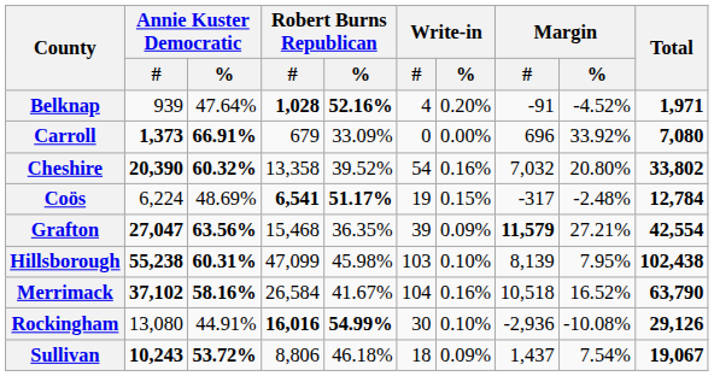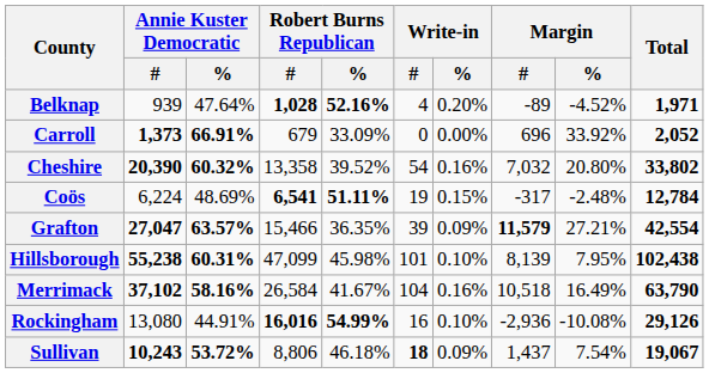 <table class="wikitable sortable"  style="text-align:right">
 <tr>
 <th rowspan="2">County</th>
 <th colspan="2"><a href='#'>Annie Kuster</a><br><a href='#'>Democratic</a></th>
 <th colspan="2">Robert Burns<br><a href='#'>Republican</a></th>
 <th colspan="2">Write-in</th>
 <th colspan="2">Margin</th>
 <th rowspan="2">Total</th>
 </tr>
 <tr>
 <th data-sort-type="number" style="text-align:center;">#</th>
 <th data-sort-type="number" style="text-align:center;">%</th>
 <th data-sort-type="number" style="text-align:center;">#</th>
 <th data-sort-type="number" style="text-align:center;">%</th>
 <th data-sort-type="number" style="text-align:center;">#</th>
 <th data-sort-type="number" style="text-align:center;">%</th>
 <th data-sort-type="number" style="text-align:center;">#</th>
 <th data-sort-type="number" style="text-align:center;">%</th>
 </tr>
 <tr>
 <th><a href='#'>Belknap</a></th>
 <td>939</td>
 <td>47.64%</td>
 <td><strong>1,028</strong></td>
 <td><strong>52.16%</strong></td>
 <td>4</td>
 <td>0.20%</td>
-<td>-91</td>
+<td>-89</td>
 <td>-4.52%</td>
 <td><strong>1,971</strong></td>
 </tr>
 <tr>
 <th><a href='#'>Carroll</a></th>
 <td><strong>1,373</strong></td>
 <td><strong>66.91%</strong></td>
 <td>679</td>
 <td>33.09%</td>
 <td>0</td>
 <td>0.00%</td>
 <td>696</td>
 <td>33.92%</td>
-<td><strong>7,080</strong></td>
+<td><strong>2,052</strong></td>
 </tr>
 <tr>
 <th><a href='#'>Cheshire</a></th>
 <td><strong>20,390</strong></td>
 <td><strong>60.32%</strong></td>
 <td>13,358</td>
 <td>39.52%</td>
 <td>54</td>
 <td>0.16%</td>
 <td>7,032</td>
 <td>20.80%</td>
 <td><strong>33,802</strong></td>
 </tr>
 <tr>
 <th><a href='#'>Coös</a></th>
 <td>6,224</td>
 <td>48.69%</td>
 <td><strong>6,541</strong></td>
-<td><strong>51.17%</strong></td>
+<td><strong>51.11%</strong></td>
 <td>19</td>
 <td>0.15%</td>
 <td>-317</td>
 <td>-2.48%</td>
 <td><strong>12,784</strong></td>
 </tr>
 <tr>
 <th><a href='#'>Grafton</a></th>
 <td><strong>27,047</strong></td>
-<td><strong>63.56%</strong></td>
-<td>15,468</td>
+<td><strong>63.57%</strong></td>
+<td>15,466</td>
 <td>36.35%</td>
 <td>39</td>
 <td>0.09%</td>
 <td><strong>11,579</strong></td>
 <td>27.21%</td>
 <td><strong>42,554</strong></td>
 </tr>
 <tr>
 <th><a href='#'>Hillsborough</a></th>
 <td><strong>55,238</strong></td>
 <td><strong>60.31%</strong></td>
 <td>47,099</td>
 <td>45.98%</td>
-<td>103</td>
+<td>101</td>
 <td>0.10%</td>
 <td>8,139</td>
 <td>7.95%</td>
 <td><strong>102,438</strong></td>
 </tr>
 <tr>
 <th><a href='#'>Merrimack</a></th>
 <td><strong>37,102</strong></td>
 <td><strong>58.16%</strong></td>
 <td>26,584</td>
 <td>41.67%</td>
 <td>104</td>
 <td>0.16%</td>
 <td>10,518</td>
-<td>16.52%</td>
+<td>16.49%</td>
 <td><strong>63,790</strong></td>
 </tr>
 <tr>
 <th><a href='#'>Rockingham</a></th>
 <td>13,080</td>
 <td>44.91%</td>
 <td><strong>16,016</strong></td>
 <td><strong>54.99%</strong></td>
-<td>30</td>
+<td>16</td>
 <td>0.10%</td>
 <td>-2,936</td>
 <td>-10.08%</td>
 <td><strong>29,126</strong></td>
 </tr>
 <tr>
 <th><a href='#'>Sullivan</a></th>
 <td><strong>10,243</strong></td>
 <td><strong>53.72%</strong></td>
 <td>8,806</td>
 <td>46.18%</td>
-<td>18</td>
+<td><strong>18</strong></td>
 <td>0.09%</td>
 <td>1,437</td>
 <td>7.54%</td>
 <td><strong>19,067</strong></td>
 </tr>
 </table>
